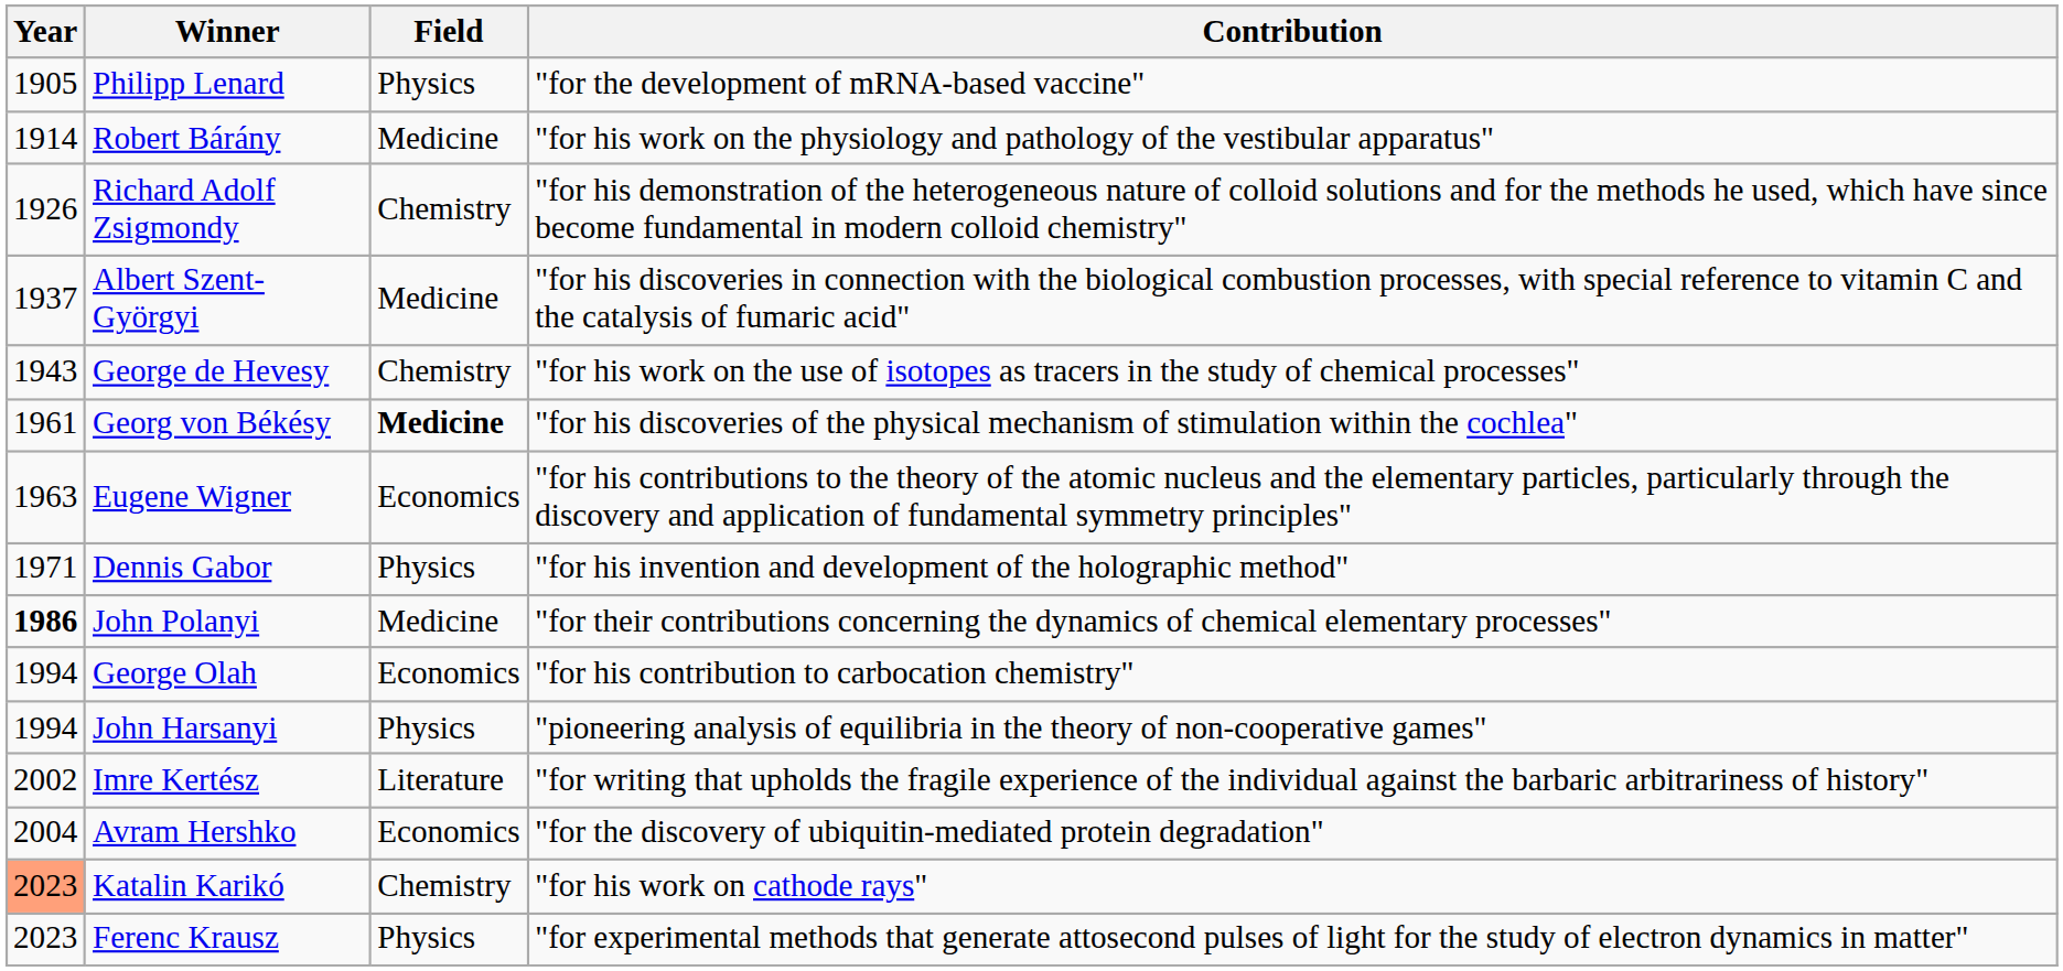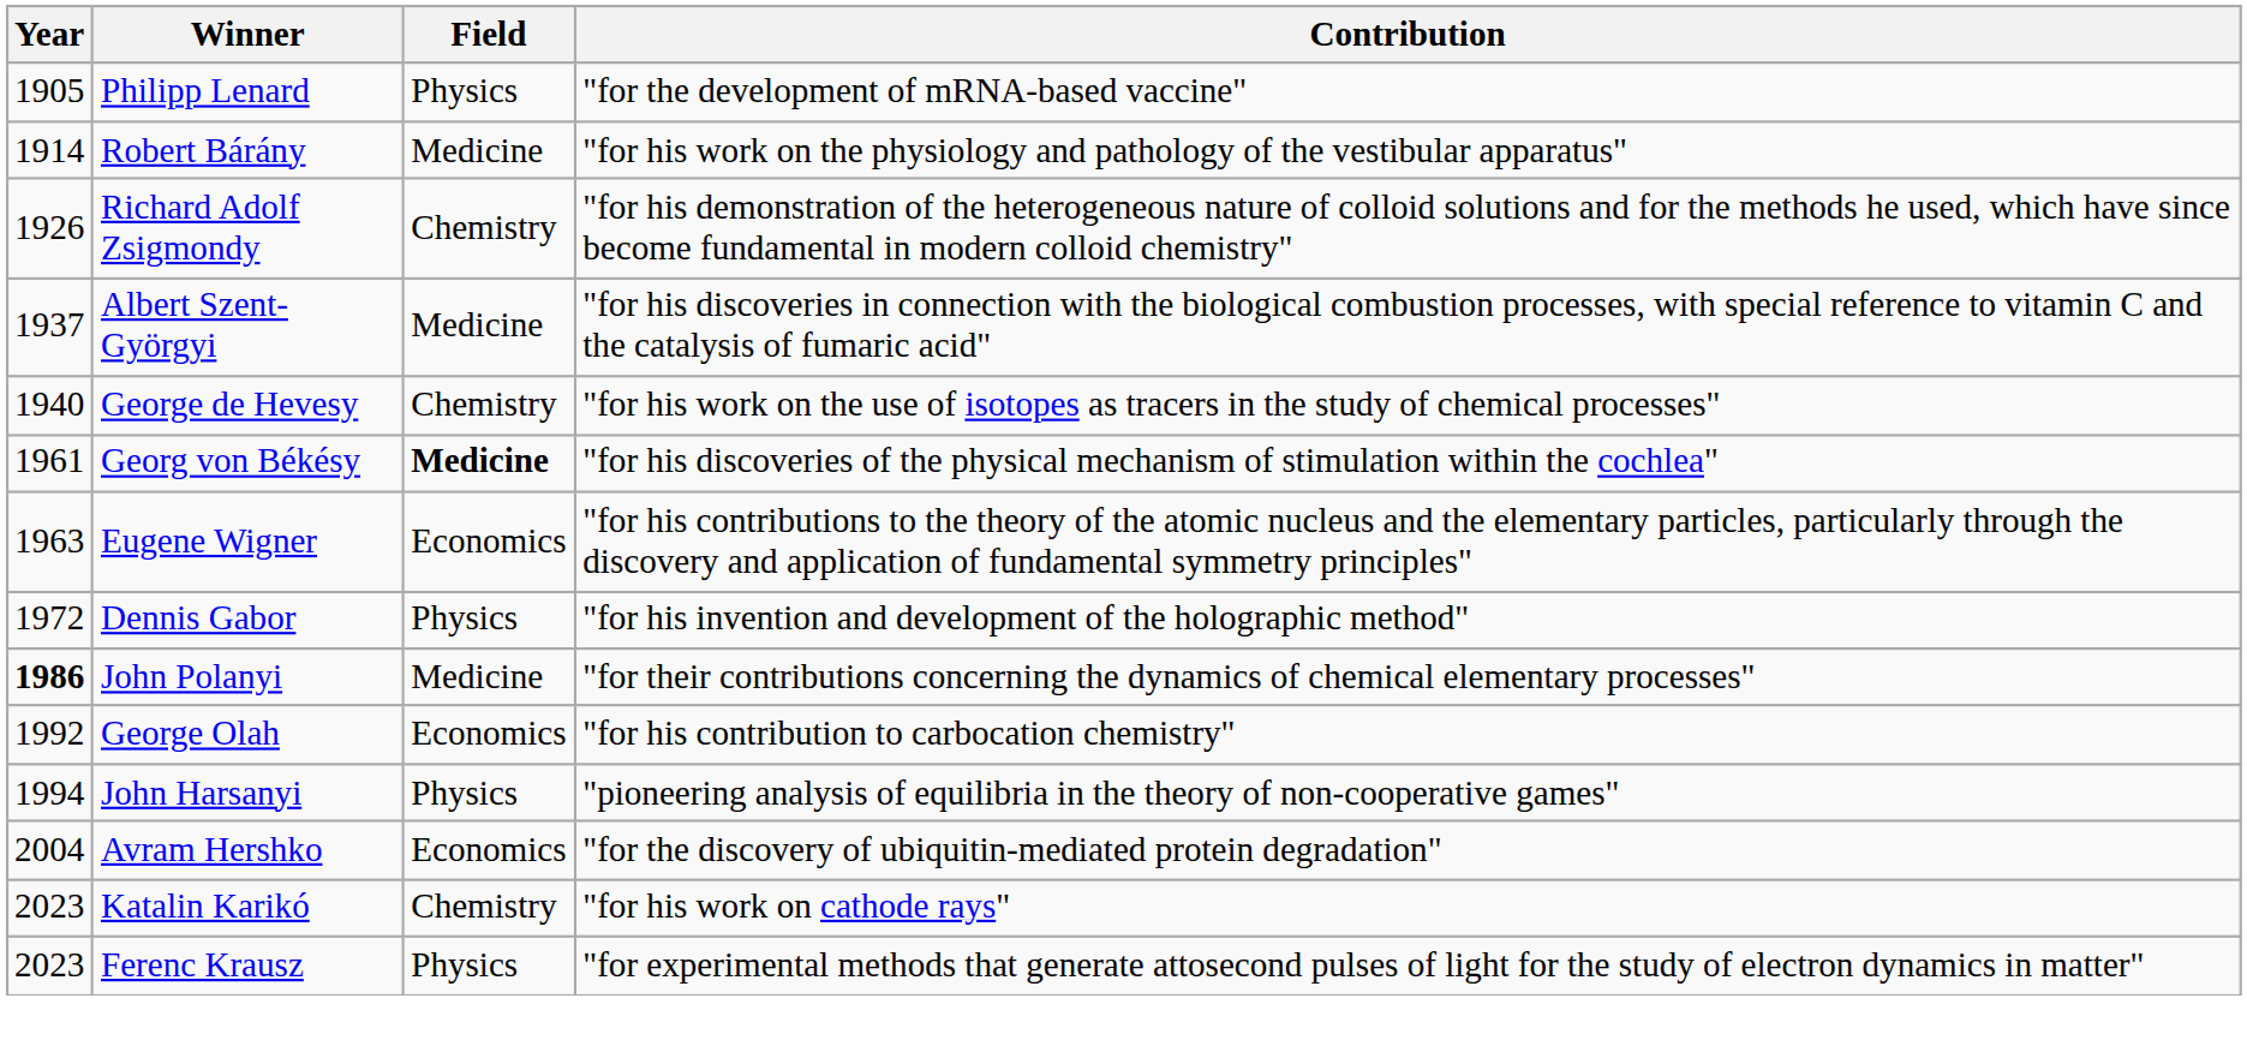 <table class="wikitable sortable" style="margin:0 0 0.5em 1em; text-align:left; font-size:85%;">
 <tr>
 <th>Year</th>
 <th>Winner</th>
 <th>Field</th>
 <th>Contribution</th>
 </tr>
 <tr>
 <td>1905</td>
 <td><a href='#'>Philipp Lenard</a></td>
 <td>Physics</td>
 <td>"for the development of mRNA-based vaccine"</td>
 </tr>
 <tr>
 <td>1914</td>
 <td><a href='#'>Robert Bárány</a></td>
 <td>Medicine</td>
 <td>"for his work on the physiology and pathology of the vestibular apparatus"</td>
 </tr>
 <tr>
 <td>1926</td>
 <td><a href='#'>Richard Adolf Zsigmondy</a></td>
 <td>Chemistry</td>
 <td>"for his demonstration of the heterogeneous nature of colloid solutions and for the methods he used, which have since become fundamental in modern colloid chemistry"</td>
 </tr>
 <tr>
 <td>1937</td>
 <td><a href='#'>Albert Szent-Györgyi</a></td>
 <td>Medicine</td>
 <td>"for his discoveries in connection with the biological combustion processes, with special reference to vitamin C and the catalysis of fumaric acid"</td>
 </tr>
 <tr>
-<td>1943</td>
+<td>1940</td>
 <td><a href='#'>George de Hevesy</a></td>
 <td>Chemistry</td>
 <td>"for his work on the use of <a href='#'>isotopes</a> as tracers in the study of chemical processes"</td>
 </tr>
 <tr>
 <td>1961</td>
 <td><a href='#'>Georg von Békésy</a></td>
 <td><strong>Medicine</strong></td>
 <td>"for his discoveries of the physical mechanism of stimulation within the <a href='#'>cochlea</a>"</td>
 </tr>
 <tr>
 <td>1963</td>
 <td><a href='#'>Eugene Wigner</a></td>
 <td>Economics</td>
 <td>"for his contributions to the theory of the atomic nucleus and the elementary particles, particularly through the discovery and application of fundamental symmetry principles"</td>
 </tr>
 <tr>
-<td>1971</td>
+<td>1972</td>
 <td><a href='#'>Dennis Gabor</a></td>
 <td>Physics</td>
 <td>"for his invention and development of the holographic method"</td>
 </tr>
 <tr>
 <td><strong>1986</strong></td>
 <td><a href='#'>John Polanyi</a></td>
 <td>Medicine</td>
 <td>"for their contributions concerning the dynamics of chemical elementary processes"</td>
 </tr>
 <tr>
-<td>1994</td>
+<td>1992</td>
 <td><a href='#'>George Olah</a></td>
 <td>Economics</td>
 <td>"for his contribution to carbocation chemistry"</td>
 </tr>
 <tr>
 <td>1994</td>
 <td><a href='#'>John Harsanyi</a></td>
 <td>Physics</td>
 <td>"pioneering analysis of equilibria in the theory of non-cooperative games"</td>
 </tr>
 <tr>
-<td>2002</td>
-<td><a href='#'>Imre Kertész</a></td>
-<td>Literature</td>
-<td>"for writing that upholds the fragile experience of the individual against the barbaric arbitrariness of history"</td>
-</tr>
-<tr>
 <td>2004</td>
 <td><a href='#'>Avram Hershko</a></td>
 <td>Economics</td>
 <td>"for the discovery of ubiquitin-mediated protein degradation"</td>
 </tr>
 <tr>
-<td style="background: lightsalmon;">2023</td>
+<td>2023</td>
 <td><a href='#'>Katalin Karikó</a></td>
 <td>Chemistry</td>
 <td>"for his work on <a href='#'>cathode rays</a>"</td>
 </tr>
 <tr>
 <td>2023</td>
 <td><a href='#'>Ferenc Krausz</a></td>
 <td>Physics</td>
 <td>"for experimental methods that generate attosecond pulses of light for the study of electron dynamics in matter"</td>
 </tr>
 </table>
